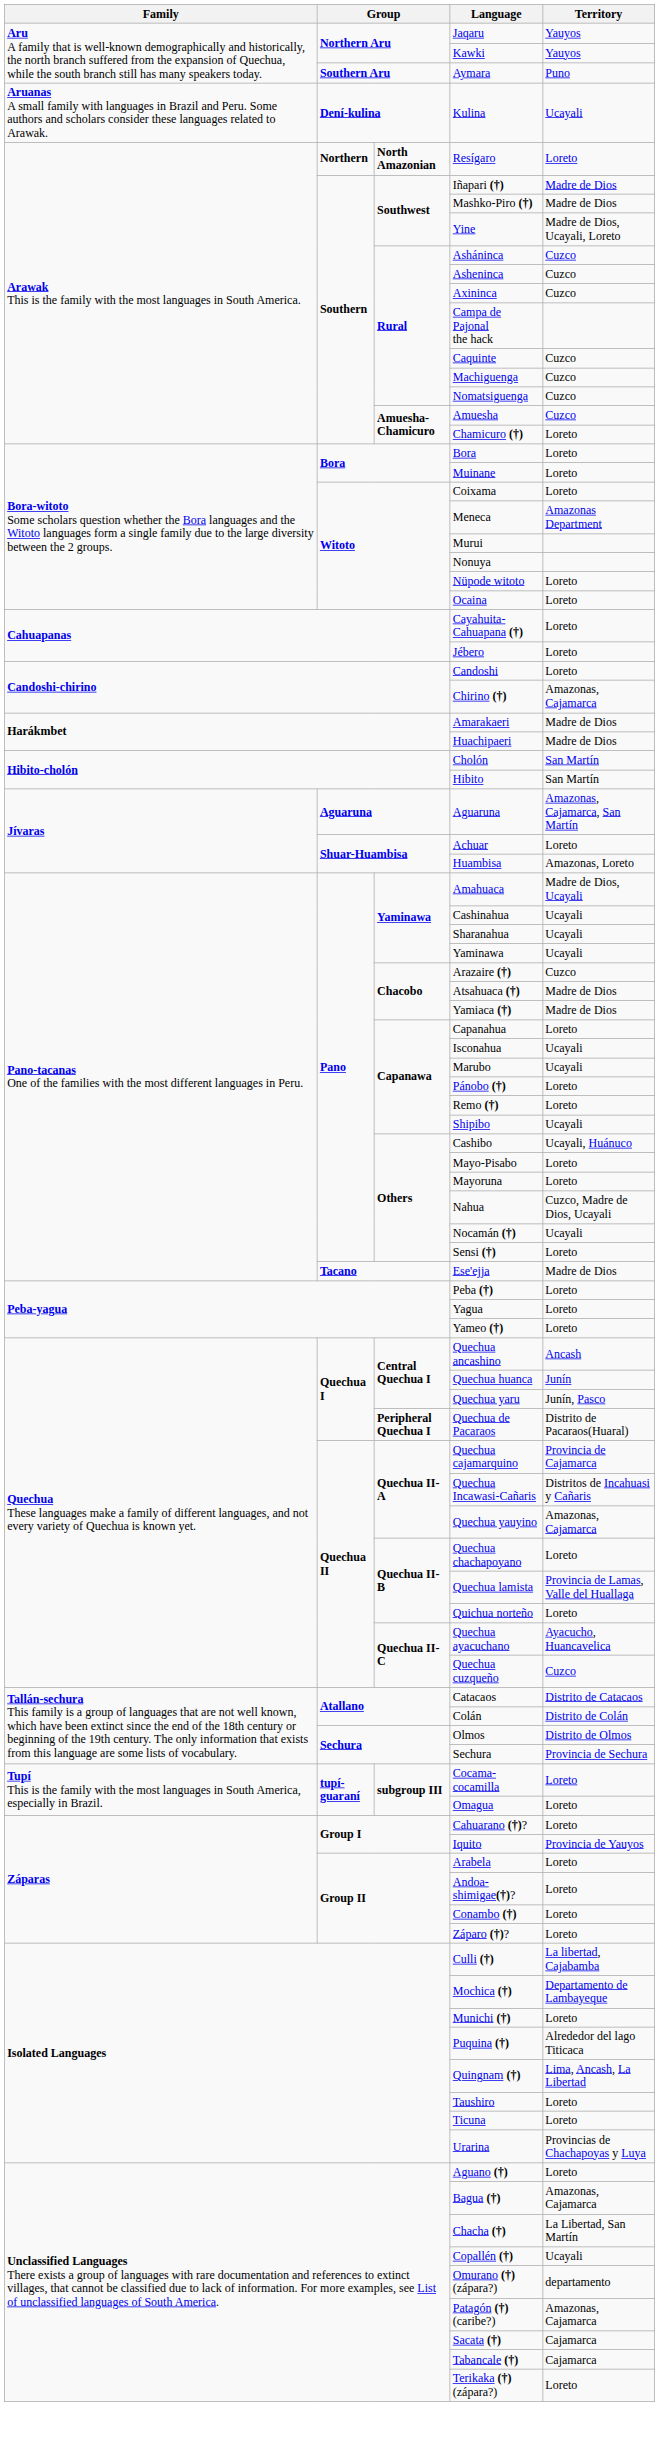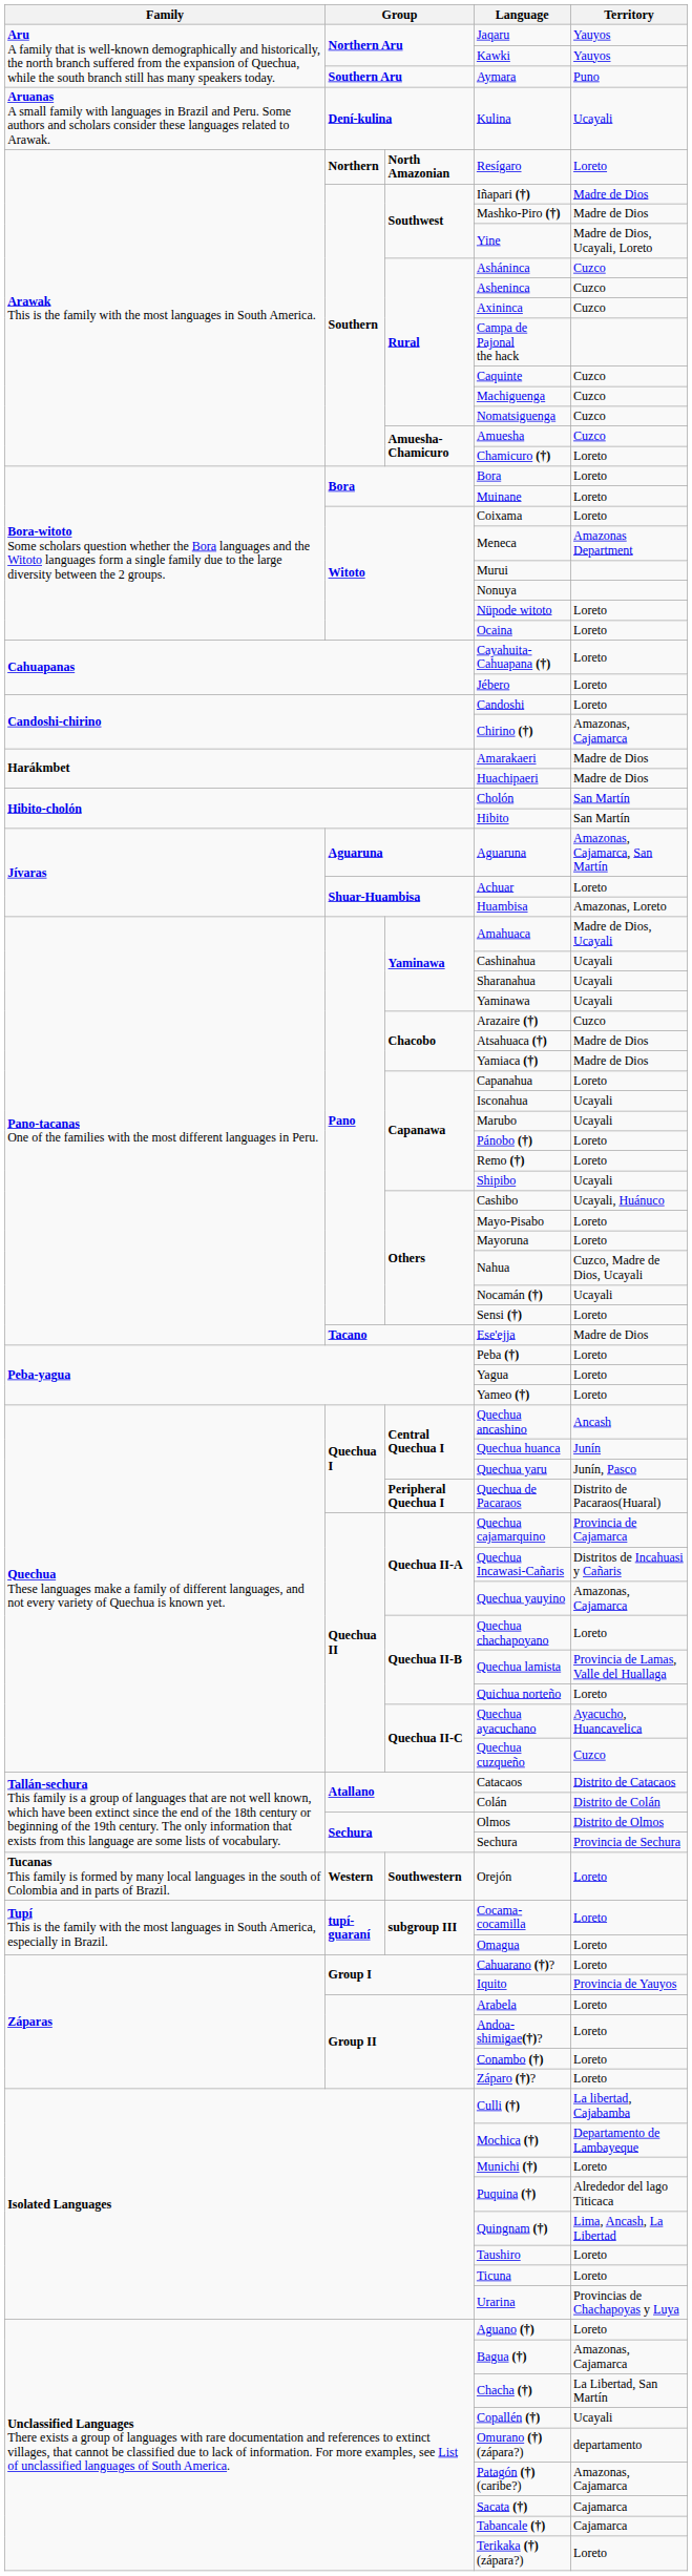 <table class="wikitable">
 <tr>
 <th>Family</th>
 <th colspan="2">Group</th>
 <th>Language</th>
 <th>Territory</th>
 </tr>
 <tr>
 <td rowspan="3"><strong><a href='#'>Aru</a></strong><br>A family that is well-known demographically and historically, the north branch suffered from the expansion of Quechua, while the south branch still has many speakers today.</td>
 <td colspan="2" rowspan="2"><strong><a href='#'>Northern Aru</a></strong></td>
 <td><a href='#'>Jaqaru</a></td>
 <td><a href='#'>Yauyos</a></td>
 </tr>
 <tr>
 <td><a href='#'>Kawki</a></td>
 <td><a href='#'>Yauyos</a></td>
 </tr>
 <tr>
 <td colspan="2" rowspan="1"><strong><a href='#'>Southern Aru</a></strong></td>
 <td><a href='#'>Aymara</a></td>
 <td><a href='#'>Puno</a></td>
 </tr>
 <tr>
 <td rowspan="1"><strong><a href='#'>Aruanas</a></strong><br>A small family with languages in Brazil and Peru. Some authors and scholars consider these languages related to Arawak.</td>
 <td colspan="2" rowspan="1"><strong><a href='#'>Dení-kulina</a></strong></td>
 <td><a href='#'>Kulina</a></td>
 <td><a href='#'>Ucayali</a></td>
 </tr>
 <tr>
 <td rowspan="13"><strong><a href='#'>Arawak</a></strong><br>This is the family with the most languages in South America.</td>
 <td colspan="1" rowspan="1"><strong>Northern</strong></td>
 <td colspan="1" rowspan="1"><strong>North Amazonian</strong></td>
 <td><a href='#'>Resígaro</a></td>
 <td><a href='#'>Loreto</a></td>
 </tr>
 <tr>
 <td colspan="1" rowspan="12"><strong>Southern</strong></td>
 <td colspan="1" rowspan="3"><strong>Southwest</strong></td>
 <td>Iñapari <strong>(†)</strong></td>
 <td><a href='#'>Madre de Dios</a></td>
 </tr>
 <tr>
 <td>Mashko-Piro <strong>(†)</strong></td>
 <td>Madre de Dios</td>
 </tr>
 <tr>
 <td><a href='#'>Yine</a></td>
 <td>Madre de Dios, Ucayali, Loreto</td>
 </tr>
 <tr>
 <td colspan="1" rowspan="7"><strong><a href='#'>Rural</a></strong></td>
 <td><a href='#'>Asháninca</a></td>
 <td><a href='#'>Cuzco</a></td>
 </tr>
 <tr>
 <td><a href='#'>Asheninca</a></td>
 <td>Cuzco</td>
 </tr>
 <tr>
 <td><a href='#'>Axininca</a></td>
 <td>Cuzco</td>
 </tr>
 <tr>
 <td><a href='#'>Campa de Pajonal</a><br>the hack</td>
 </tr>
 <tr>
 <td><a href='#'>Caquinte</a></td>
 <td>Cuzco</td>
 </tr>
 <tr>
 <td><a href='#'>Machiguenga</a></td>
 <td>Cuzco</td>
 </tr>
 <tr>
 <td><a href='#'>Nomatsiguenga</a></td>
 <td>Cuzco</td>
 </tr>
 <tr>
 <td colspan="1" rowspan="2"><strong>Amuesha-Chamicuro</strong></td>
 <td><a href='#'>Amuesha</a></td>
 <td><a href='#'>Cuzco</a></td>
 </tr>
 <tr>
 <td><a href='#'>Chamicuro</a> <strong>(†)</strong></td>
 <td>Loreto</td>
 </tr>
 <tr>
 <td rowspan="8"><strong><a href='#'>Bora-witoto</a></strong><br>Some scholars question whether the <a href='#'>Bora</a> languages and the <a href='#'>Witoto</a> languages form a single family due to the large diversity between the 2 groups.</td>
 <td colspan="2" rowspan="2"><strong><a href='#'>Bora</a></strong></td>
 <td><a href='#'>Bora</a></td>
 <td>Loreto</td>
 </tr>
 <tr>
 <td><a href='#'>Muinane</a></td>
 <td>Loreto</td>
 </tr>
 <tr>
 <td colspan="2" rowspan="6"><strong><a href='#'>Witoto</a></strong></td>
 <td>Coixama</td>
 <td>Loreto</td>
 </tr>
 <tr>
 <td>Meneca</td>
 <td><a href='#'>Amazonas Department</a></td>
 </tr>
 <tr>
 <td>Murui</td>
 <td></td>
 </tr>
 <tr>
 <td>Nonuya</td>
 <td></td>
 </tr>
 <tr>
 <td><a href='#'>Nüpode witoto</a></td>
 <td>Loreto</td>
 </tr>
 <tr>
 <td><a href='#'>Ocaina</a></td>
 <td>Loreto</td>
 </tr>
 <tr>
 <td colspan="3" rowspan="2"><strong><a href='#'>Cahuapanas</a></strong></td>
 <td><a href='#'>Cayahuita-Cahuapana</a> <strong>(†)</strong></td>
 <td>Loreto</td>
 </tr>
 <tr>
 <td><a href='#'>Jébero</a></td>
 <td>Loreto</td>
 </tr>
 <tr>
 <td colspan="3" rowspan="2"><strong><a href='#'>Candoshi-chirino</a></strong></td>
 <td><a href='#'>Candoshi</a></td>
 <td>Loreto</td>
 </tr>
 <tr>
 <td><a href='#'>Chirino</a> <strong>(†)</strong></td>
 <td>Amazonas, <a href='#'>Cajamarca</a></td>
 </tr>
 <tr>
 <td colspan="3" rowspan="2"><strong>Harákmbet</strong></td>
 <td><a href='#'>Amarakaeri</a></td>
 <td>Madre de Dios</td>
 </tr>
 <tr>
 <td><a href='#'>Huachipaeri</a></td>
 <td>Madre de Dios</td>
 </tr>
 <tr>
 <td colspan="3" rowspan="2"><strong><a href='#'>Hibito-cholón</a></strong></td>
 <td><a href='#'>Cholón</a></td>
 <td><a href='#'>San Martín</a></td>
 </tr>
 <tr>
 <td><a href='#'>Hibito</a></td>
 <td>San Martín</td>
 </tr>
 <tr>
 <td colspan="1" rowspan="3"><strong><a href='#'>Jívaras</a></strong></td>
 <td colspan="2" rowspan="1"><strong><a href='#'>Aguaruna</a></strong></td>
 <td><a href='#'>Aguaruna</a></td>
 <td><a href='#'>Amazonas</a>, <a href='#'>Cajamarca</a>, <a href='#'>San Martín</a></td>
 </tr>
 <tr>
 <td colspan="2" rowspan="2"><strong><a href='#'>Shuar-Huambisa</a></strong></td>
 <td><a href='#'>Achuar</a></td>
 <td>Loreto</td>
 </tr>
 <tr>
 <td><a href='#'>Huambisa</a></td>
 <td>Amazonas, Loreto</td>
 </tr>
 <tr>
 <td rowspan="20"><strong><a href='#'>Pano-tacanas</a></strong><br>One of the families with the most different languages in Peru.</td>
 <td colspan="1" rowspan="19"><strong><a href='#'>Pano</a></strong></td>
 <td colspan="1" rowspan="4"><strong><a href='#'>Yaminawa</a></strong></td>
 <td><a href='#'>Amahuaca</a></td>
 <td>Madre de Dios, <a href='#'>Ucayali</a></td>
 </tr>
 <tr>
 <td>Cashinahua</td>
 <td>Ucayali</td>
 </tr>
 <tr>
 <td>Sharanahua</td>
 <td>Ucayali</td>
 </tr>
 <tr>
 <td>Yaminawa</td>
 <td>Ucayali</td>
 </tr>
 <tr>
 <td colspan="1" rowspan="3"><strong>Chacobo</strong></td>
 <td>Arazaire <strong>(†)</strong></td>
 <td>Cuzco</td>
 </tr>
 <tr>
 <td>Atsahuaca <strong>(†)</strong></td>
 <td>Madre de Dios</td>
 </tr>
 <tr>
 <td>Yamiaca <strong>(†)</strong></td>
 <td>Madre de Dios</td>
 </tr>
 <tr>
 <td colspan="1" rowspan="6"><strong>Capanawa</strong></td>
 <td>Capanahua</td>
 <td>Loreto</td>
 </tr>
 <tr>
 <td>Isconahua</td>
 <td>Ucayali</td>
 </tr>
 <tr>
 <td>Marubo</td>
 <td>Ucayali</td>
 </tr>
 <tr>
 <td><a href='#'>Pánobo</a> <strong>(†)</strong></td>
 <td>Loreto</td>
 </tr>
 <tr>
 <td>Remo <strong>(†)</strong></td>
 <td>Loreto</td>
 </tr>
 <tr>
 <td><a href='#'>Shipibo</a></td>
 <td>Ucayali</td>
 </tr>
 <tr>
 <td colspan="1" rowspan="6"><strong>Others</strong></td>
 <td>Cashibo</td>
 <td>Ucayali, <a href='#'>Huánuco</a></td>
 </tr>
 <tr>
 <td>Mayo-Pisabo</td>
 <td>Loreto</td>
 </tr>
 <tr>
 <td>Mayoruna</td>
 <td>Loreto</td>
 </tr>
 <tr>
 <td>Nahua</td>
 <td>Cuzco, Madre de Dios, Ucayali</td>
 </tr>
 <tr>
 <td>Nocamán <strong>(†)</strong></td>
 <td>Ucayali</td>
 </tr>
 <tr>
 <td>Sensi <strong>(†)</strong></td>
 <td>Loreto</td>
 </tr>
 <tr>
 <td colspan="2" rowspan="1"><strong><a href='#'>Tacano</a></strong></td>
 <td><a href='#'>Ese'ejja</a></td>
 <td>Madre de Dios</td>
 </tr>
 <tr>
 <td colspan="3" rowspan="3"><strong><a href='#'>Peba-yagua</a></strong></td>
 <td>Peba <strong>(†)</strong></td>
 <td>Loreto</td>
 </tr>
 <tr>
 <td>Yagua</td>
 <td>Loreto</td>
 </tr>
 <tr>
 <td>Yameo <strong>(†)</strong></td>
 <td>Loreto</td>
 </tr>
 <tr>
 <td rowspan="12"><strong><a href='#'>Quechua</a></strong><br>These languages make a family of different languages, and not every variety of Quechua is known yet.</td>
 <td colspan="1" rowspan="4"><strong>Quechua I</strong></td>
 <td colspan="1" rowspan="3"><strong>Central Quechua I</strong></td>
 <td><a href='#'>Quechua ancashino</a></td>
 <td><a href='#'>Ancash</a></td>
 </tr>
 <tr>
 <td><a href='#'>Quechua huanca</a></td>
 <td><a href='#'>Junín</a></td>
 </tr>
 <tr>
 <td><a href='#'>Quechua yaru</a></td>
 <td>Junín, <a href='#'>Pasco</a></td>
 </tr>
 <tr>
 <td colspan="1" rowspan="1"><strong>Peripheral Quechua I</strong></td>
 <td><a href='#'>Quechua de Pacaraos</a></td>
 <td>Distrito de Pacaraos(Huaral)</td>
 </tr>
 <tr>
 <td colspan="1" rowspan="8"><strong>Quechua II</strong></td>
 <td colspan="1" rowspan="3"><strong>Quechua II-A</strong></td>
 <td><a href='#'>Quechua cajamarquino</a></td>
 <td><a href='#'>Provincia de Cajamarca</a></td>
 </tr>
 <tr>
 <td><a href='#'>Quechua Incawasi-Cañaris</a></td>
 <td>Distritos de <a href='#'>Incahuasi</a> y <a href='#'>Cañaris</a></td>
 </tr>
 <tr>
 <td><a href='#'>Quechua yauyino</a></td>
 <td>Amazonas, <a href='#'>Cajamarca</a></td>
 </tr>
 <tr>
 <td colspan="1" rowspan="3"><strong>Quechua II-B</strong></td>
 <td><a href='#'>Quechua chachapoyano</a></td>
 <td>Loreto</td>
 </tr>
 <tr>
 <td><a href='#'>Quechua lamista</a></td>
 <td><a href='#'>Provincia de Lamas</a>, <a href='#'>Valle del Huallaga</a></td>
 </tr>
 <tr>
 <td><a href='#'>Quichua norteño</a></td>
 <td>Loreto</td>
 </tr>
 <tr>
 <td colspan="1" rowspan="2"><strong>Quechua II-C</strong></td>
 <td><a href='#'>Quechua ayacuchano</a></td>
 <td><a href='#'>Ayacucho</a>, <a href='#'>Huancavelica</a></td>
 </tr>
 <tr>
 <td><a href='#'>Quechua cuzqueño</a></td>
 <td><a href='#'>Cuzco</a></td>
 </tr>
 <tr>
 <td rowspan="4"><strong><a href='#'>Tallán-sechura</a></strong><br>This family is a group of languages that are not well known, which have been extinct since the end of the 18th century or beginning of the 19th century. The only information that exists from this language are some lists of vocabulary.</td>
 <td colspan="2" rowspan="2"><strong><a href='#'>Atallano</a></strong></td>
 <td>Catacaos</td>
 <td><a href='#'>Distrito de Catacaos</a></td>
 </tr>
 <tr>
 <td>Colán</td>
 <td><a href='#'>Distrito de Colán</a></td>
 </tr>
 <tr>
 <td colspan="2" rowspan="2"><strong><a href='#'>Sechura</a></strong></td>
 <td>Olmos</td>
 <td><a href='#'>Distrito de Olmos</a></td>
 </tr>
 <tr>
 <td>Sechura</td>
 <td><a href='#'>Provincia de Sechura</a></td>
 </tr>
 <tr>
+<td rowspan="1"><strong>Tucanas</strong><br>This family is formed by many local languages in the south of Colombia and in parts of Brazil.</td>
+<td rowspan="1"><strong>Western</strong></td>
+<td rowspan="1"><strong>Southwestern</strong></td>
+<td>Orejón</td>
+<td><a href='#'>Loreto</a></td>
+</tr>
+<tr>
 <td rowspan="2"><strong><a href='#'>Tupí</a></strong><br>This is the family with the most languages in South America, especially in Brazil.</td>
 <td rowspan="2"><strong><a href='#'>tupí-guaraní</a></strong></td>
 <td rowspan="2"><strong>subgroup III</strong></td>
 <td><a href='#'>Cocama-cocamilla</a></td>
 <td><a href='#'>Loreto</a></td>
 </tr>
 <tr>
 <td><a href='#'>Omagua</a></td>
 <td>Loreto</td>
 </tr>
 <tr>
 <td rowspan="6"><strong><a href='#'>Záparas</a></strong></td>
 <td colspan="2" rowspan="2"><strong>Group I</strong></td>
 <td><a href='#'>Cahuarano</a> <strong>(†)</strong>?</td>
 <td>Loreto</td>
 </tr>
 <tr>
 <td><a href='#'>Iquito</a></td>
 <td><a href='#'>Provincia de Yauyos</a></td>
 </tr>
 <tr>
 <td colspan="2" rowspan="4"><strong>Group II</strong></td>
 <td><a href='#'>Arabela</a></td>
 <td>Loreto</td>
 </tr>
 <tr>
 <td><a href='#'>Andoa-shimigae</a><strong>(†)</strong>?</td>
 <td>Loreto</td>
 </tr>
 <tr>
 <td><a href='#'>Conambo</a> <strong>(†)</strong></td>
 <td>Loreto</td>
 </tr>
 <tr>
 <td><a href='#'>Záparo</a> <strong>(†)</strong>?</td>
 <td>Loreto</td>
 </tr>
 <tr>
 <td colspan="3" rowspan="8"><strong>Isolated Languages</strong></td>
 <td><a href='#'>Culli</a> <strong>(†)</strong></td>
 <td><a href='#'>La libertad</a>, <a href='#'>Cajabamba</a></td>
 </tr>
 <tr>
 <td><a href='#'>Mochica</a> <strong>(†)</strong></td>
 <td><a href='#'>Departamento de Lambayeque</a></td>
 </tr>
 <tr>
 <td><a href='#'>Munichi</a> <strong>(†)</strong></td>
 <td>Loreto</td>
 </tr>
 <tr>
 <td><a href='#'>Puquina</a> <strong>(†)</strong></td>
 <td>Alrededor del lago Titicaca</td>
 </tr>
 <tr>
 <td><a href='#'>Quingnam</a> <strong>(†)</strong></td>
 <td><a href='#'>Lima</a>, <a href='#'>Ancash</a>, <a href='#'>La Libertad</a></td>
 </tr>
 <tr>
 <td><a href='#'>Taushiro</a></td>
 <td>Loreto</td>
 </tr>
 <tr>
 <td><a href='#'>Ticuna</a></td>
 <td>Loreto</td>
 </tr>
 <tr>
 <td><a href='#'>Urarina</a></td>
 <td>Provincias de <a href='#'>Chachapoyas</a> y <a href='#'>Luya</a></td>
 </tr>
 <tr>
 <td colspan="3" rowspan="9"><strong>Unclassified Languages</strong><br>There exists a group of languages with rare documentation and references to extinct villages, that cannot be classified due to lack of information. For more examples, see <a href='#'>List of unclassified languages of South America</a>.</td>
 <td><a href='#'>Aguano</a> <strong>(†)</strong></td>
 <td>Loreto</td>
 </tr>
 <tr>
 <td><a href='#'>Bagua</a> <strong>(†)</strong></td>
 <td>Amazonas, Cajamarca</td>
 </tr>
 <tr>
 <td><a href='#'>Chacha</a> <strong>(†)</strong></td>
 <td>La Libertad, San Martín</td>
 </tr>
 <tr>
 <td><a href='#'>Copallén</a> <strong>(†)</strong></td>
 <td>Ucayali</td>
 </tr>
 <tr>
 <td><a href='#'>Omurano</a> <strong>(†)</strong>(zápara?)</td>
 <td>departamento</td>
 </tr>
 <tr>
 <td><a href='#'>Patagón</a> <strong>(†)</strong>(caribe?)</td>
 <td>Amazonas, Cajamarca</td>
 </tr>
 <tr>
 <td><a href='#'>Sacata</a> <strong>(†)</strong></td>
 <td>Cajamarca</td>
 </tr>
 <tr>
 <td><a href='#'>Tabancale</a> <strong>(†)</strong></td>
 <td>Cajamarca</td>
 </tr>
 <tr>
 <td><a href='#'>Terikaka</a> <strong>(†)</strong>(zápara?)</td>
 <td>Loreto</td>
 </tr>
 </table>
